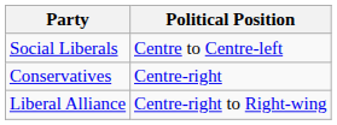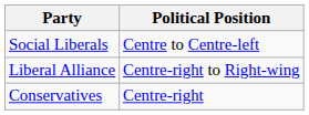 <table class="wikitable mw-collapsible mw-collapsed">
 <tr>
 <th>Party</th>
 <th>Political Position</th>
 </tr>
 <tr>
 <td><a href='#'>Social Liberals</a></td>
 <td><a href='#'>Centre</a> to <a href='#'>Centre-left</a></td>
 </tr>
 <tr>
+<td><a href='#'>Liberal Alliance</a></td>
+<td><a href='#'>Centre-right</a> to <a href='#'>Right-wing</a></td>
+</tr>
+<tr>
 <td><a href='#'>Conservatives</a></td>
 <td><a href='#'>Centre-right</a></td>
 </tr>
-<tr>
-<td><a href='#'>Liberal Alliance</a></td>
-<td><a href='#'>Centre-right</a> to <a href='#'>Right-wing</a></td>
-</tr>
 </table>
